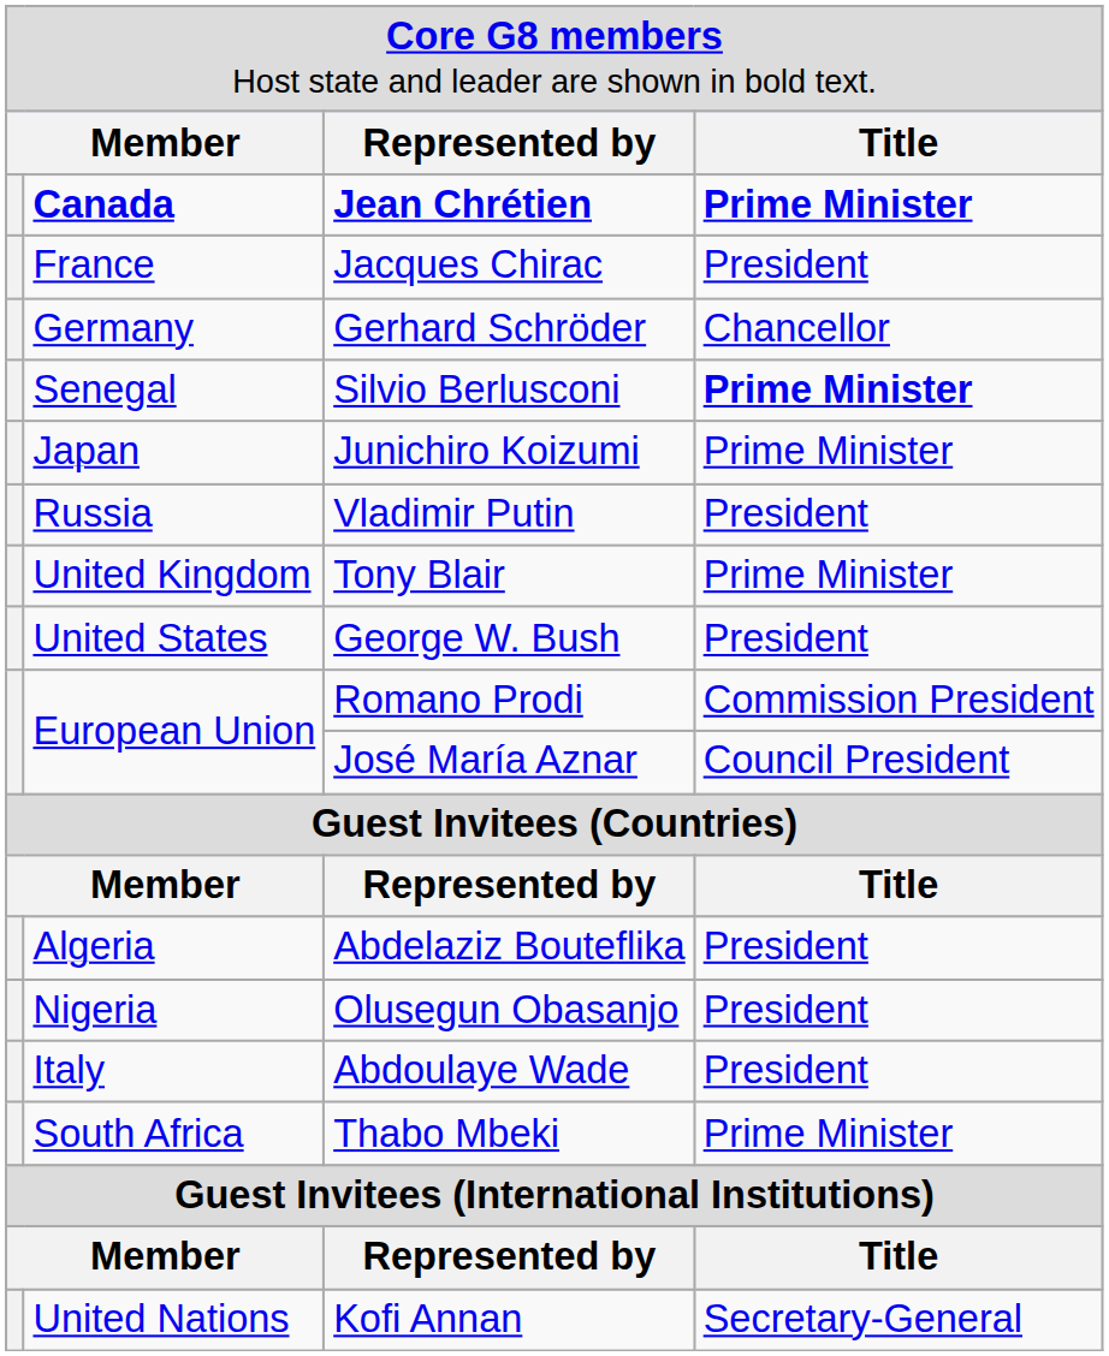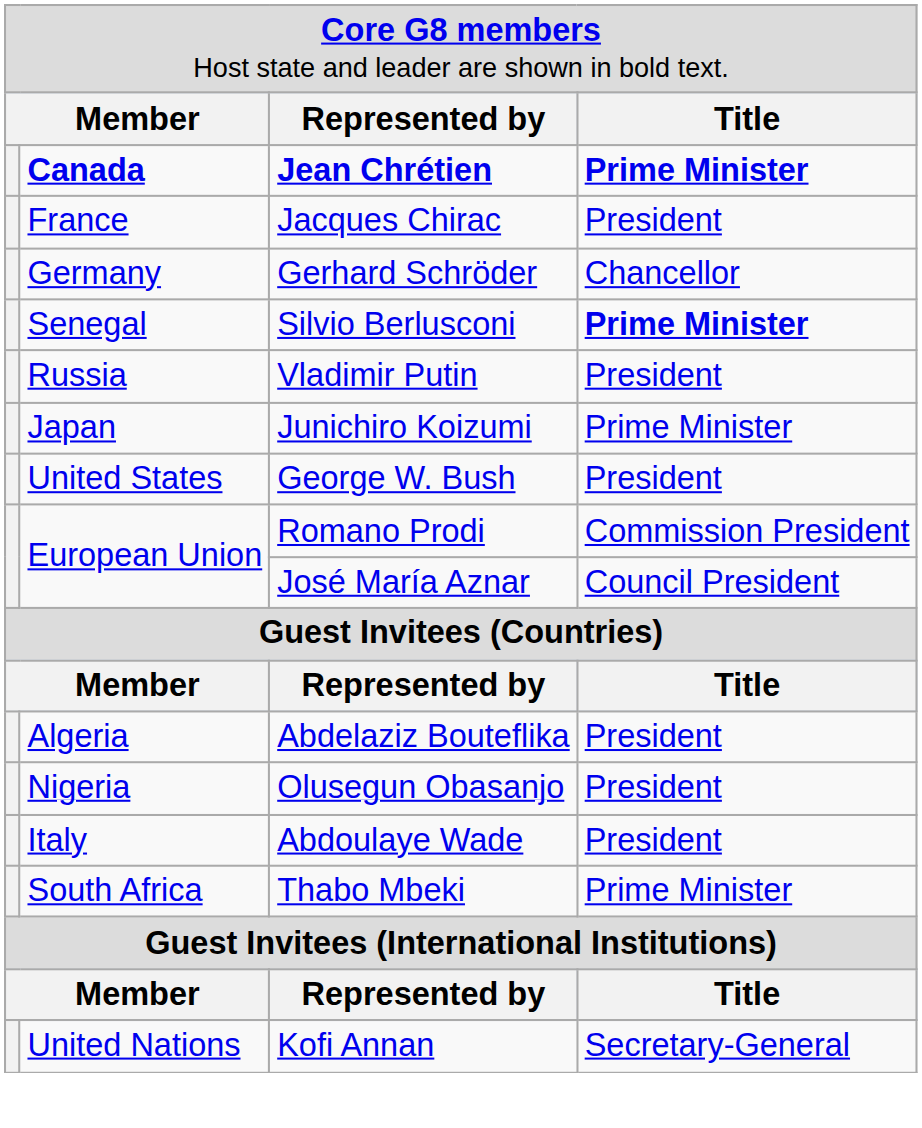 <table class="wikitable">
 <tr>
 <td colspan="4" style="text-align: center; background:Gainsboro"><strong><a href='#'>Core G8 members</a></strong><br><small>Host state and leader are shown in bold text.</small></td>
 </tr>
 <tr style="background:LightSteelBlue; text-align:center;">
 <th colspan=2>Member</th>
 <th>Represented by</th>
 <th>Title</th>
 </tr>
 <tr>
 <th></th>
 <td><strong><a href='#'>Canada</a></strong></td>
 <td><strong><a href='#'>Jean Chrétien</a></strong></td>
 <td><strong><a href='#'>Prime Minister</a></strong></td>
 </tr>
 <tr>
 <th></th>
 <td><a href='#'>France</a></td>
 <td><a href='#'>Jacques Chirac</a></td>
 <td><a href='#'>President</a></td>
 </tr>
 <tr>
 <th></th>
 <td><a href='#'>Germany</a></td>
 <td><a href='#'>Gerhard Schröder</a></td>
 <td><a href='#'>Chancellor</a></td>
 </tr>
 <tr>
 <th></th>
 <td><a href='#'>Senegal</a></td>
 <td><a href='#'>Silvio Berlusconi</a></td>
 <td><strong><a href='#'>Prime Minister</a></strong></td>
 </tr>
 <tr>
 <th></th>
-<td><a href='#'>Japan</a></td>
-<td><a href='#'>Junichiro Koizumi</a></td>
-<td><a href='#'>Prime Minister</a></td>
-</tr>
-<tr>
-<th></th>
 <td><a href='#'>Russia</a></td>
 <td><a href='#'>Vladimir Putin</a></td>
 <td><a href='#'>President</a></td>
 </tr>
 <tr>
 <th></th>
-<td><a href='#'>United Kingdom</a></td>
-<td><a href='#'>Tony Blair</a></td>
+<td><a href='#'>Japan</a></td>
+<td><a href='#'>Junichiro Koizumi</a></td>
 <td><a href='#'>Prime Minister</a></td>
 </tr>
 <tr>
 <th></th>
 <td><a href='#'>United States</a></td>
 <td><a href='#'>George W. Bush</a></td>
 <td><a href='#'>President</a></td>
 </tr>
 <tr>
 <th rowspan=2></th>
 <td rowspan=2><a href='#'>European Union</a></td>
 <td><a href='#'>Romano Prodi</a></td>
 <td><a href='#'>Commission President</a></td>
 </tr>
 <tr>
 <td><a href='#'>José María Aznar</a></td>
 <td><a href='#'>Council President</a></td>
 </tr>
 <tr>
 <td colspan="4" style="text-align: center; background:Gainsboro"><strong>Guest Invitees (Countries)</strong><br></td>
 </tr>
 <tr style="background:LightSteelBlue; text-align:center;">
 <th colspan=2>Member</th>
 <th>Represented by</th>
 <th>Title</th>
 </tr>
 <tr>
 <th></th>
 <td><a href='#'>Algeria</a></td>
 <td><a href='#'>Abdelaziz Bouteflika</a></td>
 <td><a href='#'>President</a></td>
 </tr>
 <tr>
 <th></th>
 <td><a href='#'>Nigeria</a></td>
 <td><a href='#'>Olusegun Obasanjo</a></td>
 <td><a href='#'>President</a></td>
 </tr>
 <tr>
 <th></th>
 <td><a href='#'>Italy</a></td>
 <td><a href='#'>Abdoulaye Wade</a></td>
 <td><a href='#'>President</a></td>
 </tr>
 <tr>
 <th></th>
 <td><a href='#'>South Africa</a></td>
 <td><a href='#'>Thabo Mbeki</a></td>
 <td><a href='#'>Prime Minister</a></td>
 </tr>
 <tr>
 <td colspan="4" style="text-align: center; background:Gainsboro"><strong>Guest Invitees (International Institutions)</strong><br></td>
 </tr>
 <tr style="background:LightSteelBlue; text-align:center;">
 <th colspan=2>Member</th>
 <th>Represented by</th>
 <th>Title</th>
 </tr>
 <tr>
 <th></th>
 <td><a href='#'>United Nations</a></td>
 <td><a href='#'>Kofi Annan</a></td>
 <td><a href='#'>Secretary-General</a></td>
 </tr>
 </table>
